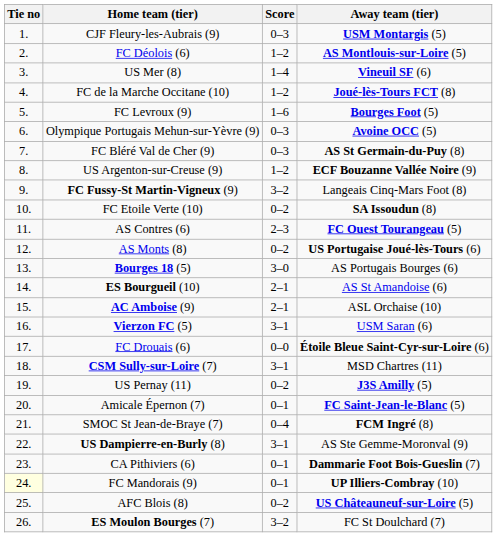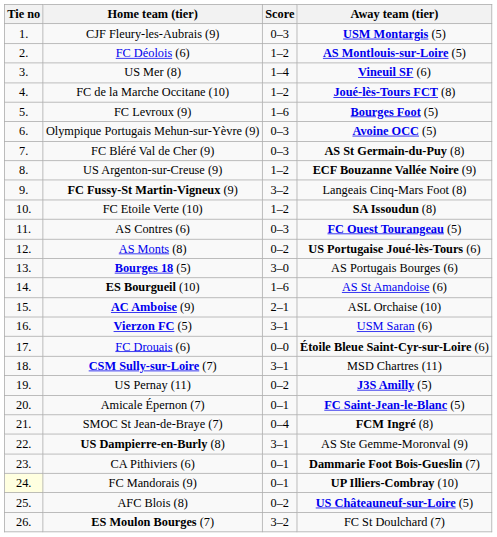 <table class="wikitable" style="text-align: center">
 <tr>
 <th>Tie no</th>
 <th>Home team (tier)</th>
 <th>Score</th>
 <th>Away team (tier)</th>
 </tr>
 <tr>
 <td>1.</td>
 <td>CJF Fleury-les-Aubrais (9)</td>
 <td>0–3</td>
 <td><strong><a href='#'>USM Montargis</a></strong> (5)</td>
 </tr>
 <tr>
 <td>2.</td>
 <td><a href='#'>FC Déolois</a> (6)</td>
 <td>1–2</td>
 <td><strong><a href='#'>AS Montlouis-sur-Loire</a></strong> (5)</td>
 </tr>
 <tr>
 <td>3.</td>
 <td>US Mer (8)</td>
 <td>1–4</td>
 <td><strong><a href='#'>Vineuil SF</a></strong> (6)</td>
 </tr>
 <tr>
 <td>4.</td>
 <td>FC de la Marche Occitane (10)</td>
 <td>1–2</td>
 <td><strong><a href='#'>Joué-lès-Tours FCT</a></strong> (8)</td>
 </tr>
 <tr>
 <td>5.</td>
 <td>FC Levroux (9)</td>
 <td>1–6</td>
 <td><strong><a href='#'>Bourges Foot</a></strong> (5)</td>
 </tr>
 <tr>
 <td>6.</td>
 <td>Olympique Portugais Mehun-sur-Yèvre (9)</td>
 <td>0–3</td>
 <td><strong><a href='#'>Avoine OCC</a></strong> (5)</td>
 </tr>
 <tr>
 <td>7.</td>
 <td>FC Bléré Val de Cher (9)</td>
 <td>0–3</td>
 <td><strong>AS St Germain-du-Puy</strong> (8)</td>
 </tr>
 <tr>
 <td>8.</td>
 <td>US Argenton-sur-Creuse (9)</td>
 <td>1–2</td>
 <td><strong>ECF Bouzanne Vallée Noire</strong> (9)</td>
 </tr>
 <tr>
 <td>9.</td>
 <td><strong>FC Fussy-St Martin-Vigneux</strong> (9)</td>
 <td>3–2</td>
 <td>Langeais Cinq-Mars Foot (8)</td>
 </tr>
 <tr>
 <td>10.</td>
 <td>FC Etoile Verte (10)</td>
-<td>0–2</td>
+<td>1–2</td>
 <td><strong>SA Issoudun</strong> (8)</td>
 </tr>
 <tr>
 <td>11.</td>
 <td>AS Contres (6)</td>
-<td>2–3</td>
+<td>0–3</td>
 <td><strong><a href='#'>FC Ouest Tourangeau</a></strong> (5)</td>
 </tr>
 <tr>
 <td>12.</td>
 <td><a href='#'>AS Monts</a> (8)</td>
 <td>0–2</td>
 <td><strong>US Portugaise Joué-lès-Tours</strong> (6)</td>
 </tr>
 <tr>
 <td>13.</td>
 <td><strong><a href='#'>Bourges 18</a></strong> (5)</td>
 <td>3–0</td>
 <td>AS Portugais Bourges (6)</td>
 </tr>
 <tr>
 <td>14.</td>
 <td><strong>ES Bourgueil</strong> (10)</td>
-<td>2–1</td>
+<td>1–6</td>
 <td><a href='#'>AS St Amandoise</a> (6)</td>
 </tr>
 <tr>
 <td>15.</td>
 <td><strong><a href='#'>AC Amboise</a></strong> (9)</td>
 <td>2–1</td>
 <td>ASL Orchaise (10)</td>
 </tr>
 <tr>
 <td>16.</td>
 <td><strong><a href='#'>Vierzon FC</a></strong> (5)</td>
 <td>3–1 </td>
 <td><a href='#'>USM Saran</a> (6)</td>
 </tr>
 <tr>
 <td>17.</td>
 <td><a href='#'>FC Drouais</a> (6)</td>
 <td>0–0 </td>
 <td><strong>Étoile Bleue Saint-Cyr-sur-Loire</strong> (6)</td>
 </tr>
 <tr>
 <td>18.</td>
 <td><strong><a href='#'>CSM Sully-sur-Loire</a></strong> (7)</td>
 <td>3–1</td>
 <td>MSD Chartres (11)</td>
 </tr>
 <tr>
 <td>19.</td>
 <td>US Pernay (11)</td>
 <td>0–2</td>
 <td><strong><a href='#'>J3S Amilly</a></strong> (5)</td>
 </tr>
 <tr>
 <td>20.</td>
 <td>Amicale Épernon (7)</td>
 <td>0–1</td>
 <td><strong><a href='#'>FC Saint-Jean-le-Blanc</a></strong> (5)</td>
 </tr>
 <tr>
 <td>21.</td>
 <td>SMOC St Jean-de-Braye (7)</td>
 <td>0–4</td>
 <td><strong>FCM Ingré</strong> (8)</td>
 </tr>
 <tr>
 <td>22.</td>
 <td><strong>US Dampierre-en-Burly</strong> (8)</td>
 <td>3–1</td>
 <td>AS Ste Gemme-Moronval (9)</td>
 </tr>
 <tr>
 <td>23.</td>
 <td>CA Pithiviers (6)</td>
 <td>0–1</td>
 <td><strong>Dammarie Foot Bois-Gueslin</strong> (7)</td>
 </tr>
 <tr>
 <td style="background: lightyellow;">24.</td>
 <td>FC Mandorais (9)</td>
 <td>0–1</td>
 <td><strong>UP Illiers-Combray</strong> (10)</td>
 </tr>
 <tr>
 <td>25.</td>
 <td>AFC Blois (8)</td>
 <td>0–2</td>
 <td><strong><a href='#'>US Châteauneuf-sur-Loire</a></strong> (5)</td>
 </tr>
 <tr>
 <td>26.</td>
 <td><strong>ES Moulon Bourges</strong> (7)</td>
 <td>3–2</td>
 <td>FC St Doulchard (7)</td>
 </tr>
 </table>
